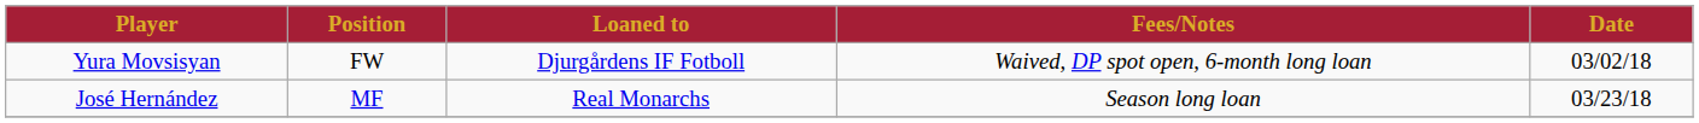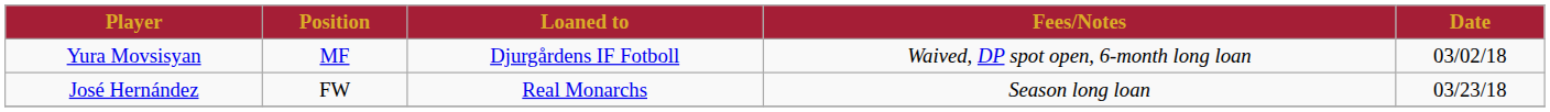 <table class="wikitable sortable" style="width:90%; text-align:center; font-size:95%;">
 <tr>
 <th style="background:#A51E36; color:#DAAC27; text-align:center;"><strong>Player </strong></th>
 <th style="background:#A51E36; color:#DAAC27; text-align:center;"><strong>Position </strong></th>
 <th style="background:#A51E36; color:#DAAC27; text-align:center;"><strong>Loaned to</strong></th>
 <th style="background:#A51E36; color:#DAAC27; text-align:center;"><strong>Fees/Notes </strong></th>
 <th style="background:#A51E36; color:#DAAC27; text-align:center;"><strong>Date</strong></th>
 </tr>
 <tr>
 <td> <a href='#'>Yura Movsisyan</a></td>
-<td>FW</td>
+<td><a href='#'>MF</a></td>
 <td> <a href='#'>Djurgårdens IF Fotboll</a></td>
 <td><em>Waived, <a href='#'>DP</a> spot open, </em>  <em>6-month long loan</em></td>
 <td>03/02/18</td>
 </tr>
 <tr>
 <td> <a href='#'>José Hernández</a></td>
-<td><a href='#'>MF</a></td>
+<td>FW</td>
 <td> <a href='#'>Real Monarchs</a></td>
 <td><em>Season long loan</em></td>
 <td>03/23/18</td>
 </tr>
 <tr>
 </tr>
 </table>
